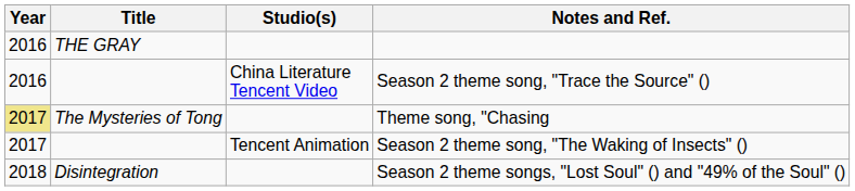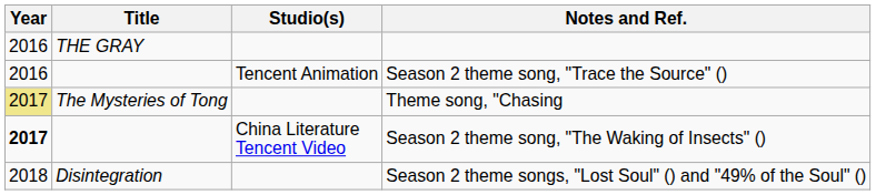 <table class="wikitable">
 <tr>
 <th style="text-align:center">Year</th>
 <th style="text-align:center">Title</th>
 <th style="text-align:center">Studio(s)</th>
 <th style="text-align:center">Notes and Ref.</th>
 </tr>
 <tr>
 <td>2016</td>
 <td><em>THE GRAY</em></td>
 <td></td>
 <td></td>
 </tr>
 <tr>
 <td>2016</td>
 <td><em></em></td>
-<td>China Literature<br><a href='#'>Tencent Video</a></td>
+<td>Tencent Animation</td>
 <td>Season 2 theme song, "Trace the Source" ()</td>
 </tr>
 <tr>
 <td style="background: khaki;">2017</td>
 <td><em>The Mysteries of Tong</em></td>
 <td></td>
 <td>Theme song, "Chasing</td>
 </tr>
 <tr>
-<td>2017</td>
+<td><strong>2017</strong></td>
 <td><em></em></td>
-<td>Tencent Animation</td>
+<td>China Literature<br><a href='#'>Tencent Video</a></td>
 <td>Season 2 theme song, "The Waking of Insects" ()</td>
 </tr>
 <tr>
 <td>2018</td>
 <td><em>Disintegration</em></td>
 <td></td>
 <td>Season 2 theme songs, "Lost Soul" () and "49% of the Soul" ()</td>
 </tr>
 </table>
